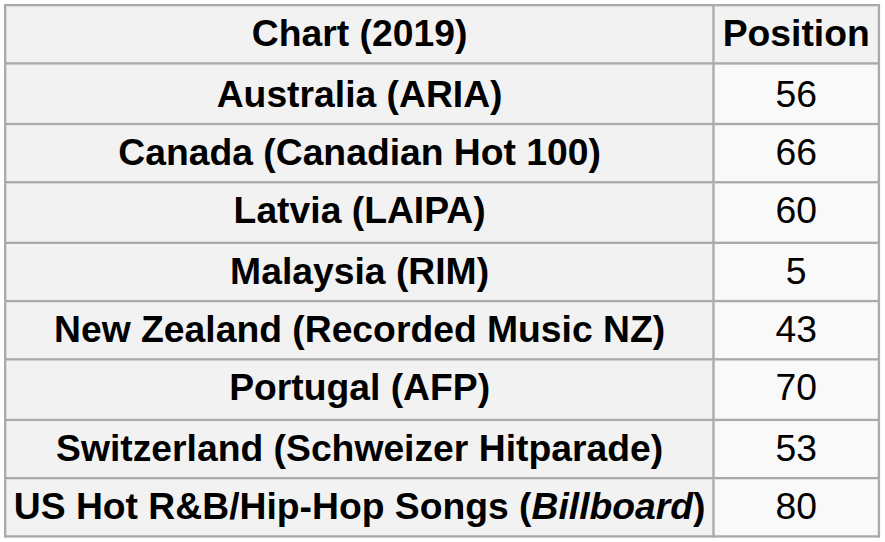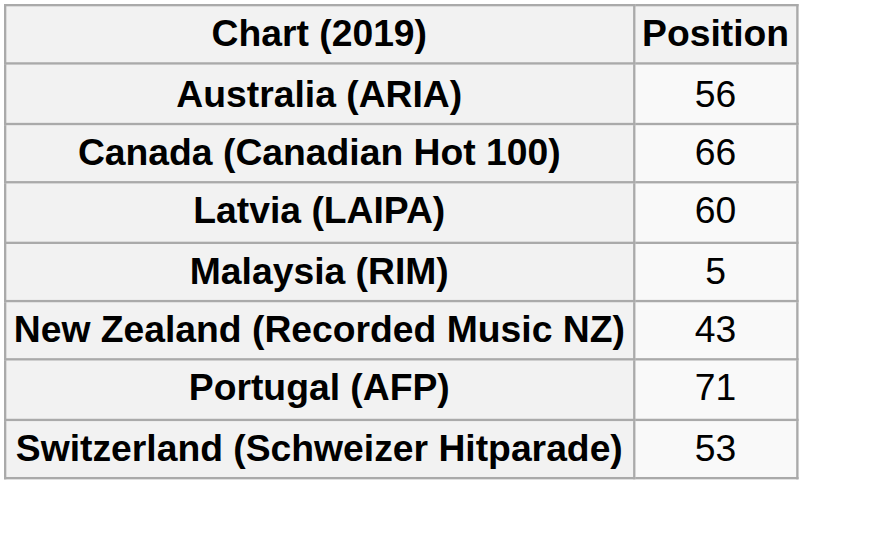 <table class="wikitable sortable plainrowheaders" style="text-align:center">
 <tr>
 <th scope="col">Chart (2019)</th>
 <th scope="col">Position</th>
 </tr>
 <tr>
 <th scope="row">Australia (ARIA)</th>
 <td>56</td>
 </tr>
 <tr>
 <th scope="row">Canada (Canadian Hot 100)</th>
 <td>66</td>
 </tr>
 <tr>
 <th scope="row">Latvia (LAIPA)</th>
 <td>60</td>
 </tr>
 <tr>
 <th scope="row">Malaysia (RIM)</th>
 <td>5</td>
 </tr>
 <tr>
 <th scope="row">New Zealand (Recorded Music NZ)</th>
 <td>43</td>
 </tr>
 <tr>
 <th scope="row">Portugal (AFP)</th>
-<td>70</td>
+<td>71</td>
 </tr>
 <tr>
 <th scope="row">Switzerland (Schweizer Hitparade)</th>
 <td>53</td>
 </tr>
-<tr>
-<th scope="row">US Hot R&B/Hip-Hop Songs (<em>Billboard</em>)</th>
-<td>80</td>
-</tr>
 </table>
